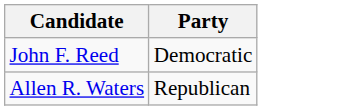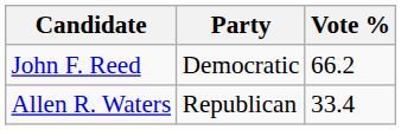 <table class="wikitable">
 <tr>
 <th>Candidate</th>
 <th>Party</th>
+<th>Vote %</th>
 </tr>
 <tr>
 <td><a href='#'>John F. Reed</a></td>
 <td>Democratic</td>
+<td>66.2</td>
 </tr>
 <tr>
 <td><a href='#'>Allen R. Waters</a></td>
 <td>Republican</td>
+<td>33.4</td>
 </tr>
 </table>
